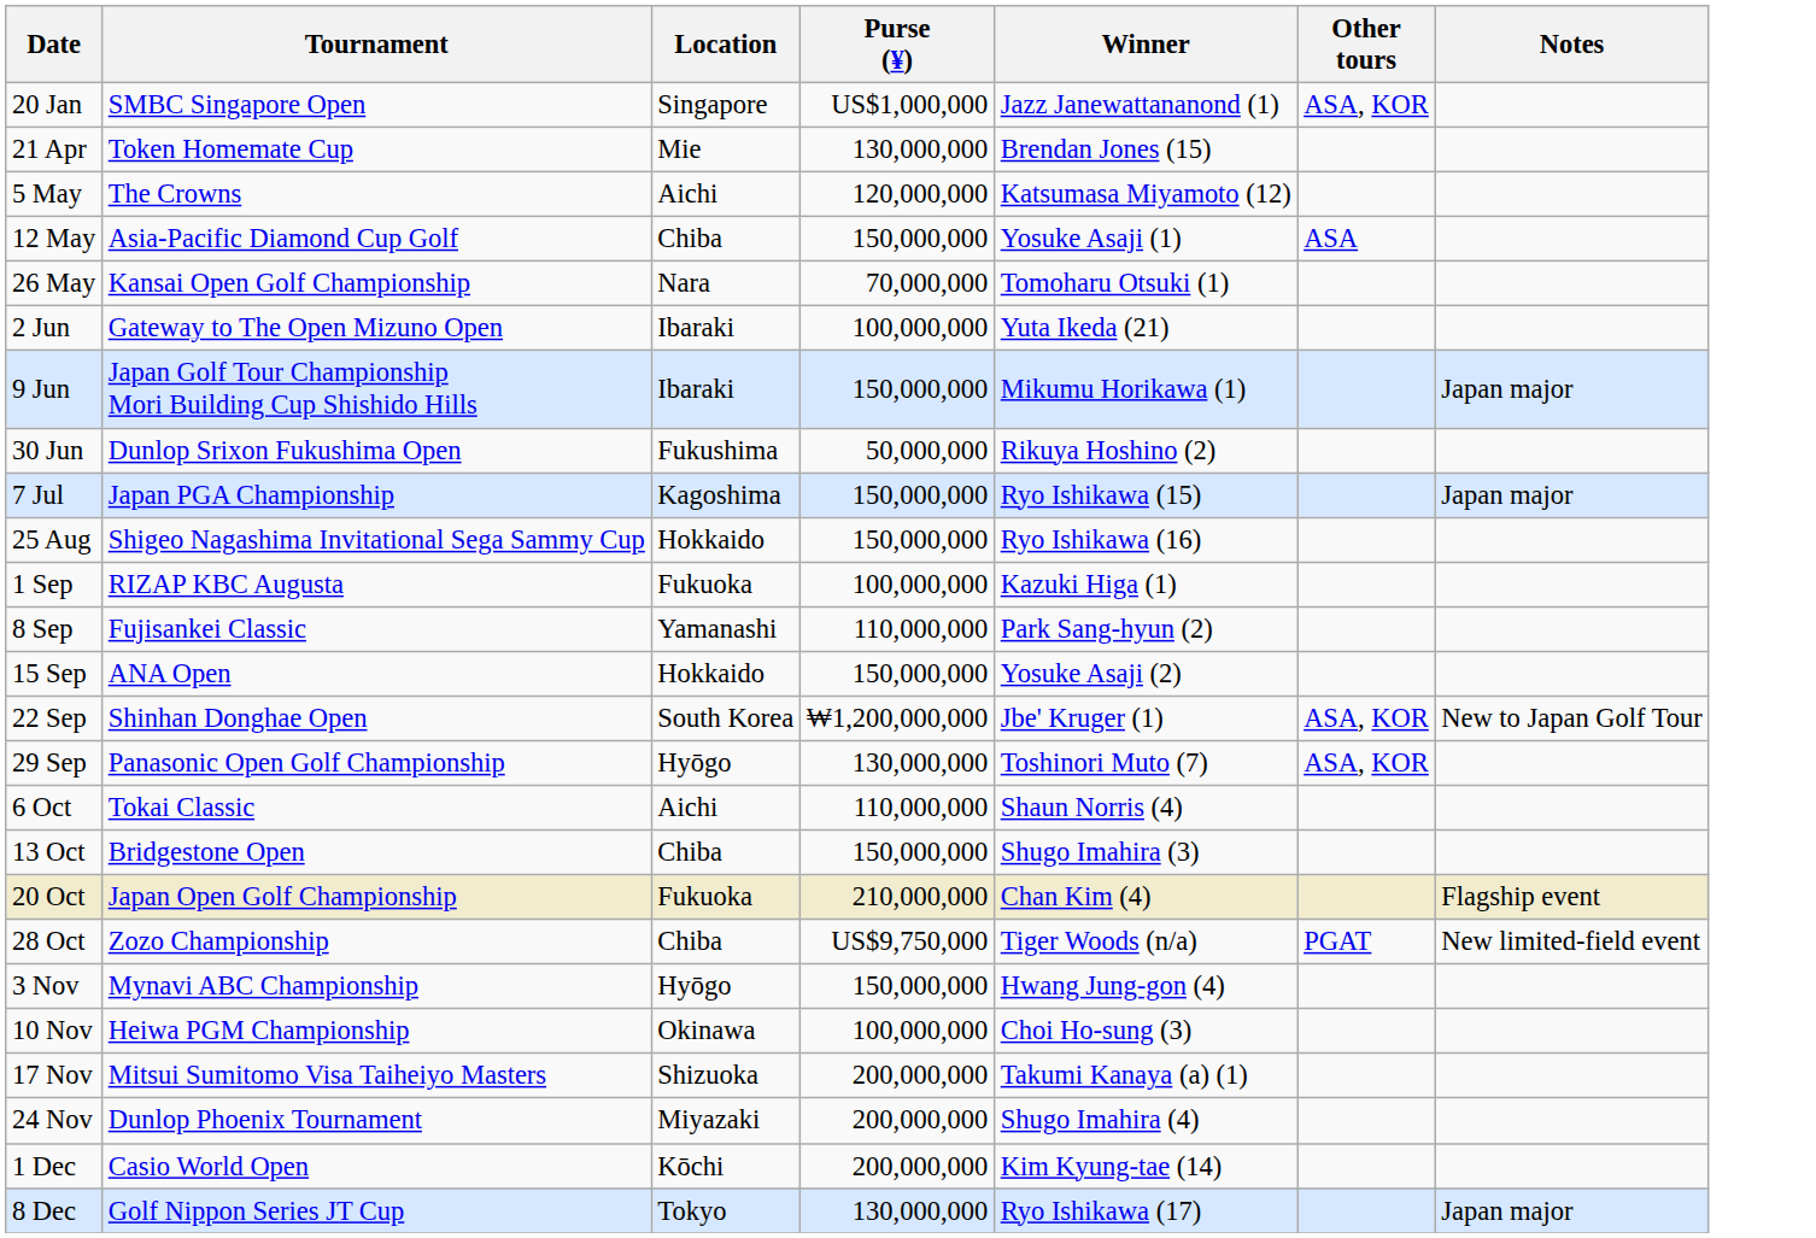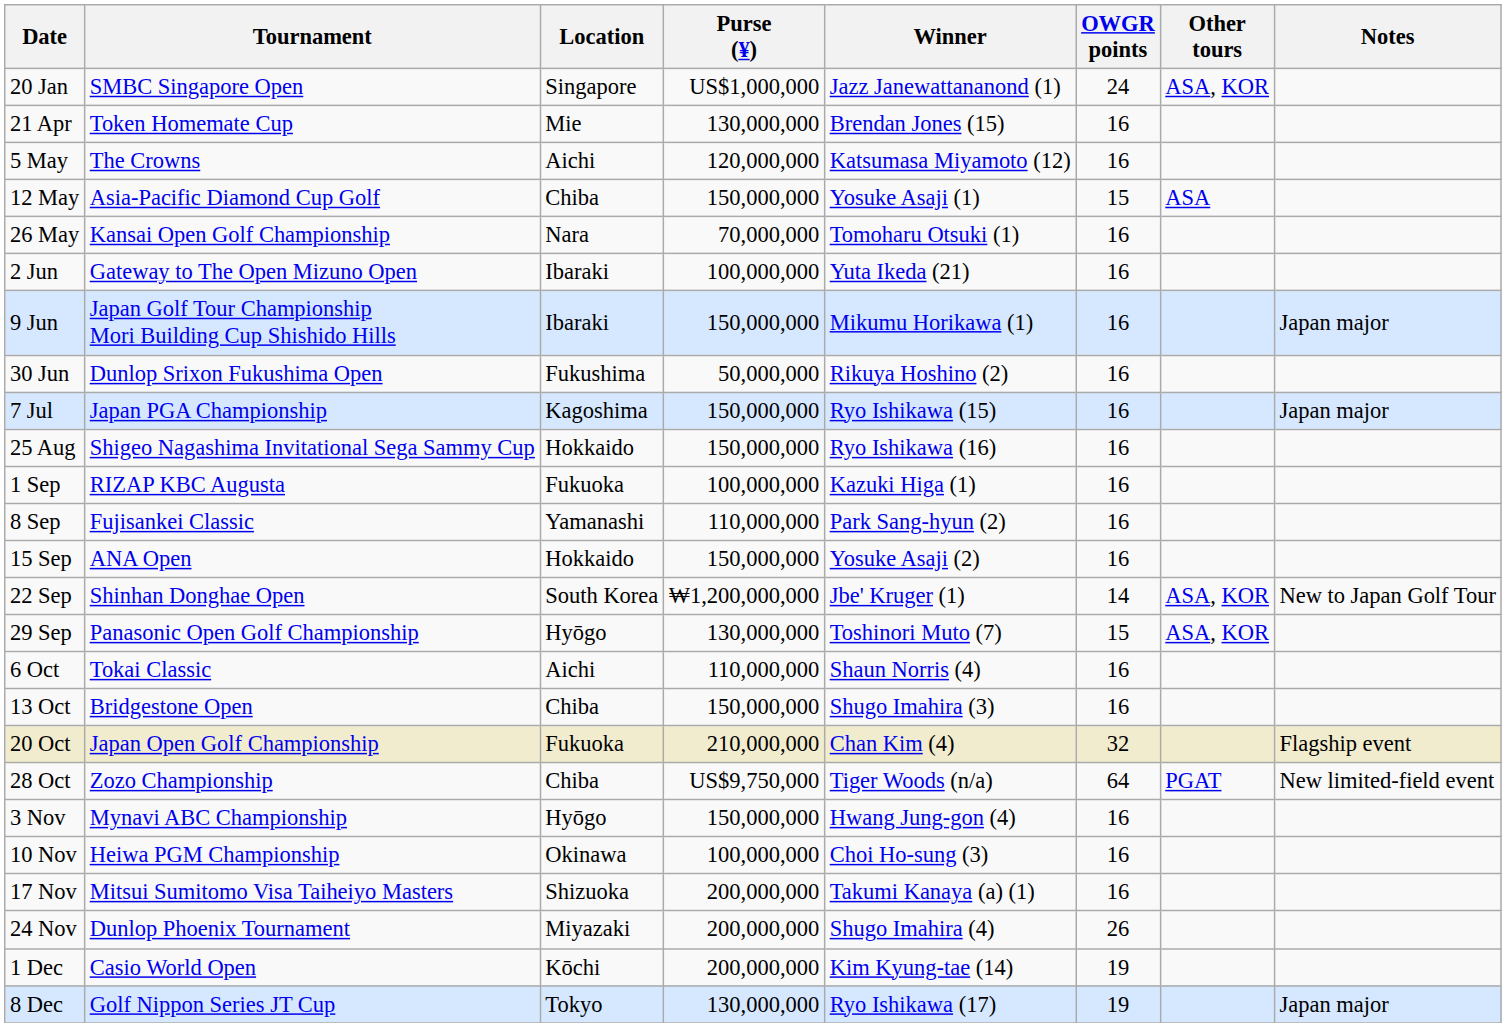 <table class="wikitable" style="font-size:95%">
 <tr>
 <th>Date</th>
 <th>Tournament</th>
 <th>Location</th>
 <th>Purse<br>(<a href='#'>¥</a>)</th>
 <th>Winner</th>
+<th><a href='#'>OWGR</a><br>points</th>
 <th>Other<br>tours</th>
 <th>Notes</th>
 </tr>
 <tr>
 <td>20 Jan</td>
 <td><a href='#'>SMBC Singapore Open</a></td>
 <td>Singapore</td>
 <td align=right>US$1,000,000</td>
 <td> <a href='#'>Jazz Janewattananond</a> (1)</td>
+<td align=center>24</td>
 <td><a href='#'>ASA</a>, <a href='#'>KOR</a></td>
 <td></td>
 </tr>
 <tr>
 <td>21 Apr</td>
 <td><a href='#'>Token Homemate Cup</a></td>
 <td>Mie</td>
 <td align=right>130,000,000</td>
 <td> <a href='#'>Brendan Jones</a> (15)</td>
+<td align=center>16</td>
 <td></td>
 <td></td>
 </tr>
 <tr>
 <td>5 May</td>
 <td><a href='#'>The Crowns</a></td>
 <td>Aichi</td>
 <td align=right>120,000,000</td>
 <td> <a href='#'>Katsumasa Miyamoto</a> (12)</td>
+<td align=center>16</td>
 <td></td>
 <td></td>
 </tr>
 <tr>
 <td>12 May</td>
 <td><a href='#'>Asia-Pacific Diamond Cup Golf</a></td>
 <td>Chiba</td>
 <td align=right>150,000,000</td>
 <td> <a href='#'>Yosuke Asaji</a> (1)</td>
+<td align=center>15</td>
 <td><a href='#'>ASA</a></td>
 <td></td>
 </tr>
 <tr>
 <td>26 May</td>
 <td><a href='#'>Kansai Open Golf Championship</a></td>
 <td>Nara</td>
 <td align=right>70,000,000</td>
 <td> <a href='#'>Tomoharu Otsuki</a> (1)</td>
+<td align=center>16</td>
 <td></td>
 <td></td>
 </tr>
 <tr>
 <td>2 Jun</td>
 <td><a href='#'>Gateway to The Open Mizuno Open</a></td>
 <td>Ibaraki</td>
 <td align=right>100,000,000</td>
 <td> <a href='#'>Yuta Ikeda</a> (21)</td>
+<td align=center>16</td>
 <td></td>
 <td></td>
 </tr>
 <tr style="background:#D6E8FF;">
 <td>9 Jun</td>
 <td><a href='#'>Japan Golf Tour Championship<br>Mori Building Cup Shishido Hills</a></td>
 <td>Ibaraki</td>
 <td align=right>150,000,000</td>
 <td> <a href='#'>Mikumu Horikawa</a> (1)</td>
+<td align=center>16</td>
 <td></td>
 <td>Japan major</td>
 </tr>
 <tr>
 <td>30 Jun</td>
 <td><a href='#'>Dunlop Srixon Fukushima Open</a></td>
 <td>Fukushima</td>
 <td align=right>50,000,000</td>
 <td> <a href='#'>Rikuya Hoshino</a> (2)</td>
+<td align=center>16</td>
 <td></td>
 <td></td>
 </tr>
 <tr style="background:#D6E8FF;">
 <td>7 Jul</td>
 <td><a href='#'>Japan PGA Championship</a></td>
 <td>Kagoshima</td>
 <td align=right>150,000,000</td>
 <td> <a href='#'>Ryo Ishikawa</a> (15)</td>
+<td align=center>16</td>
 <td></td>
 <td>Japan major</td>
 </tr>
 <tr>
 <td>25 Aug</td>
 <td><a href='#'>Shigeo Nagashima Invitational Sega Sammy Cup</a></td>
 <td>Hokkaido</td>
 <td align=right>150,000,000</td>
 <td> <a href='#'>Ryo Ishikawa</a> (16)</td>
+<td align=center>16</td>
 <td></td>
 <td></td>
 </tr>
 <tr>
 <td>1 Sep</td>
 <td><a href='#'>RIZAP KBC Augusta</a></td>
 <td>Fukuoka</td>
 <td align=right>100,000,000</td>
 <td> <a href='#'>Kazuki Higa</a> (1)</td>
+<td align=center>16</td>
 <td></td>
 <td></td>
 </tr>
 <tr>
 <td>8 Sep</td>
 <td><a href='#'>Fujisankei Classic</a></td>
 <td>Yamanashi</td>
 <td align=right>110,000,000</td>
 <td> <a href='#'>Park Sang-hyun</a> (2)</td>
+<td align=center>16</td>
 <td></td>
 <td></td>
 </tr>
 <tr>
 <td>15 Sep</td>
 <td><a href='#'>ANA Open</a></td>
 <td>Hokkaido</td>
 <td align=right>150,000,000</td>
 <td> <a href='#'>Yosuke Asaji</a> (2)</td>
+<td align=center>16</td>
 <td></td>
 <td></td>
 </tr>
 <tr>
 <td>22 Sep</td>
 <td><a href='#'>Shinhan Donghae Open</a></td>
 <td>South Korea</td>
 <td align=right>₩1,200,000,000</td>
 <td> <a href='#'>Jbe' Kruger</a> (1)</td>
+<td align=center>14</td>
 <td><a href='#'>ASA</a>, <a href='#'>KOR</a></td>
 <td>New to Japan Golf Tour</td>
 </tr>
 <tr>
 <td>29 Sep</td>
 <td><a href='#'>Panasonic Open Golf Championship</a></td>
 <td>Hyōgo</td>
 <td align=right>130,000,000</td>
 <td> <a href='#'>Toshinori Muto</a> (7)</td>
+<td align=center>15</td>
 <td><a href='#'>ASA</a>, <a href='#'>KOR</a></td>
 <td></td>
 </tr>
 <tr>
 <td>6 Oct</td>
 <td><a href='#'>Tokai Classic</a></td>
 <td>Aichi</td>
 <td align=right>110,000,000</td>
 <td> <a href='#'>Shaun Norris</a> (4)</td>
+<td align=center>16</td>
 <td></td>
 <td></td>
 </tr>
 <tr>
 <td>13 Oct</td>
 <td><a href='#'>Bridgestone Open</a></td>
 <td>Chiba</td>
 <td align=right>150,000,000</td>
 <td> <a href='#'>Shugo Imahira</a> (3)</td>
+<td align=center>16</td>
 <td></td>
 <td></td>
 </tr>
 <tr style="background:#f2ecce;">
 <td>20 Oct</td>
 <td><a href='#'>Japan Open Golf Championship</a></td>
 <td>Fukuoka</td>
 <td align=right>210,000,000</td>
 <td> <a href='#'>Chan Kim</a> (4)</td>
+<td align=center>32</td>
 <td></td>
 <td>Flagship event</td>
 </tr>
 <tr>
 <td>28 Oct</td>
 <td><a href='#'>Zozo Championship</a></td>
 <td>Chiba</td>
 <td align=right>US$9,750,000</td>
 <td> <a href='#'>Tiger Woods</a> (n/a)</td>
+<td align=center>64</td>
 <td><a href='#'>PGAT</a></td>
 <td>New limited-field event</td>
 </tr>
 <tr>
 <td>3 Nov</td>
 <td><a href='#'>Mynavi ABC Championship</a></td>
 <td>Hyōgo</td>
 <td align=right>150,000,000</td>
 <td> <a href='#'>Hwang Jung-gon</a> (4)</td>
+<td align=center>16</td>
 <td></td>
 <td></td>
 </tr>
 <tr>
 <td>10 Nov</td>
 <td><a href='#'>Heiwa PGM Championship</a></td>
 <td>Okinawa</td>
 <td align=right>100,000,000</td>
 <td> <a href='#'>Choi Ho-sung</a> (3)</td>
+<td align=center>16</td>
 <td></td>
 <td></td>
 </tr>
 <tr>
 <td>17 Nov</td>
 <td><a href='#'>Mitsui Sumitomo Visa Taiheiyo Masters</a></td>
 <td>Shizuoka</td>
 <td align=right>200,000,000</td>
 <td> <a href='#'>Takumi Kanaya</a> (a) (1)</td>
+<td align=center>16</td>
 <td></td>
 <td></td>
 </tr>
 <tr>
 <td>24 Nov</td>
 <td><a href='#'>Dunlop Phoenix Tournament</a></td>
 <td>Miyazaki</td>
 <td align=right>200,000,000</td>
 <td> <a href='#'>Shugo Imahira</a> (4)</td>
+<td align=center>26</td>
 <td></td>
 <td></td>
 </tr>
 <tr>
 <td>1 Dec</td>
 <td><a href='#'>Casio World Open</a></td>
 <td>Kōchi</td>
 <td align=right>200,000,000</td>
 <td> <a href='#'>Kim Kyung-tae</a> (14)</td>
+<td align=center>19</td>
 <td></td>
 <td></td>
 </tr>
 <tr style="background:#D6E8FF;">
 <td>8 Dec</td>
 <td><a href='#'>Golf Nippon Series JT Cup</a></td>
 <td>Tokyo</td>
 <td align=right>130,000,000</td>
 <td> <a href='#'>Ryo Ishikawa</a> (17)</td>
+<td align=center>19</td>
 <td></td>
 <td>Japan major</td>
 </tr>
 </table>
